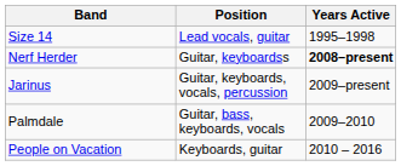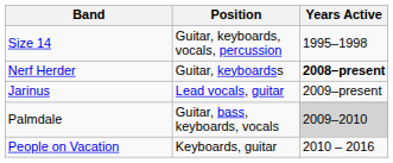 <table class="wikitable">
 <tr>
 <th width="200">Band</th>
 <th width="150">Position</th>
 <th>Years Active</th>
 </tr>
 <tr>
 <td><a href='#'>Size 14</a></td>
-<td><a href='#'>Lead vocals</a>, <a href='#'>guitar</a></td>
+<td>Guitar, keyboards, vocals, <a href='#'>percussion</a></td>
 <td>1995–1998</td>
 </tr>
 <tr>
 <td><a href='#'>Nerf Herder</a></td>
 <td>Guitar, <a href='#'>keyboards</a>s</td>
 <td><strong>2008–present</strong></td>
 </tr>
 <tr>
 <td><a href='#'>Jarinus</a></td>
-<td>Guitar, keyboards, vocals, <a href='#'>percussion</a></td>
+<td><a href='#'>Lead vocals</a>, <a href='#'>guitar</a></td>
 <td>2009–present</td>
 </tr>
 <tr>
 <td>Palmdale</td>
 <td>Guitar, <a href='#'>bass</a>, keyboards, vocals</td>
-<td>2009–2010</td>
+<td style="background: lightgrey;">2009–2010</td>
 </tr>
 <tr>
 <td><a href='#'>People on Vacation</a></td>
 <td>Keyboards, guitar</td>
 <td>2010 – 2016</td>
 </tr>
 </table>
